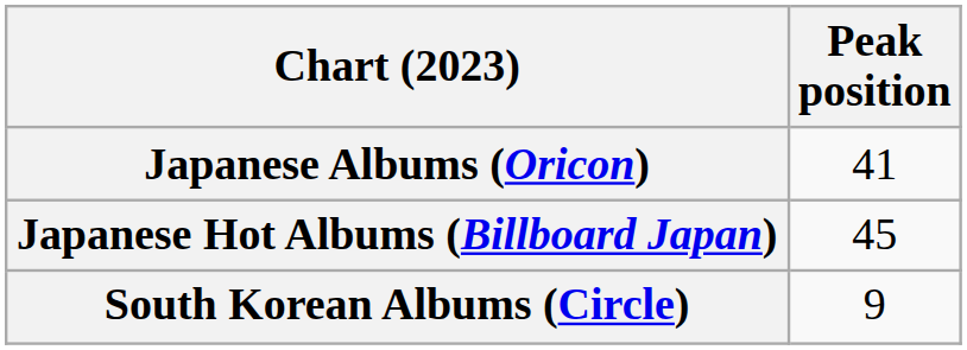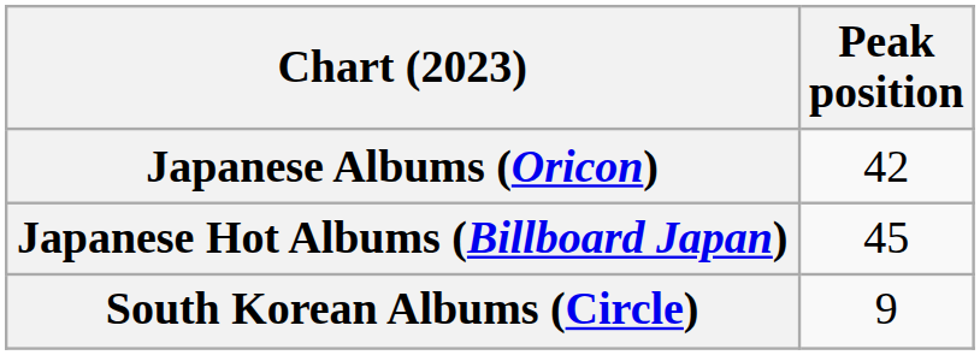 <table class="wikitable sortable plainrowheaders" style="text-align:center">
 <tr>
 <th scope="col">Chart (2023)</th>
 <th scope="col">Peak<br>position</th>
 </tr>
 <tr>
 <th scope="row">Japanese Albums (<em><a href='#'>Oricon</a></em>)</th>
-<td>41</td>
+<td>42</td>
 </tr>
 <tr>
 <th scope="row">Japanese Hot Albums (<em><a href='#'>Billboard Japan</a></em>)</th>
 <td>45</td>
 </tr>
 <tr>
 <th scope="row">South Korean Albums (<a href='#'>Circle</a>)</th>
 <td>9</td>
 </tr>
 </table>
